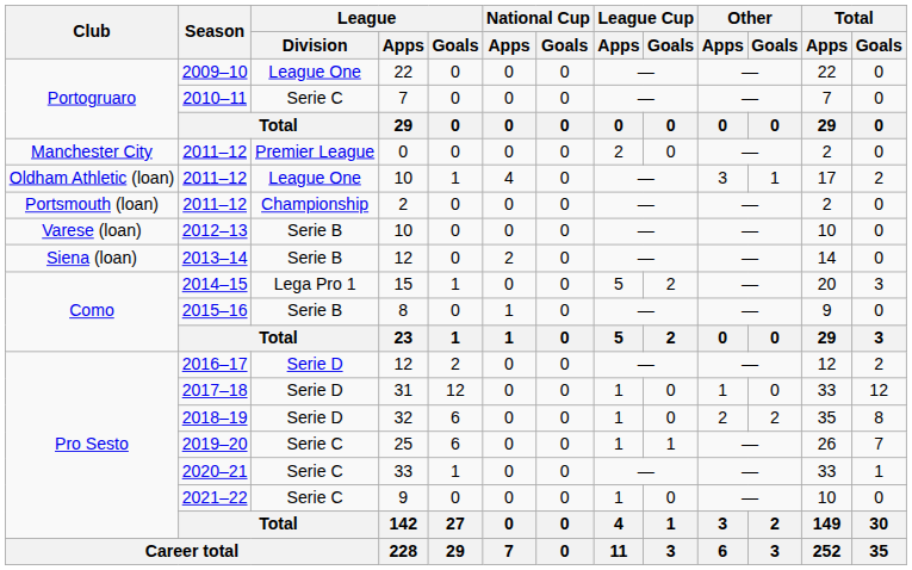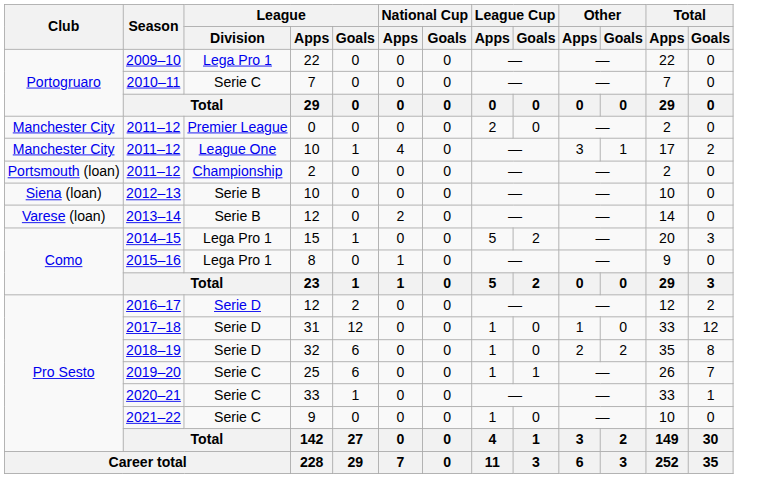 <table class="wikitable" style="text-align:center">
 <tr>
 <th rowspan="2">Club</th>
 <th rowspan="2">Season</th>
 <th colspan="3">League</th>
 <th colspan="2">National Cup</th>
 <th colspan="2">League Cup</th>
 <th colspan="2">Other</th>
 <th colspan="2">Total</th>
 </tr>
 <tr>
 <th>Division</th>
 <th>Apps</th>
 <th>Goals</th>
 <th>Apps</th>
 <th>Goals</th>
 <th>Apps</th>
 <th>Goals</th>
 <th>Apps</th>
 <th>Goals</th>
 <th>Apps</th>
 <th>Goals</th>
 </tr>
 <tr>
 <td rowspan="3"><a href='#'>Portogruaro</a></td>
 <td><a href='#'>2009–10</a></td>
-<td><a href='#'>League One</a></td>
+<td><a href='#'>Lega Pro 1</a></td>
 <td>22</td>
 <td>0</td>
 <td>0</td>
 <td>0</td>
 <td colspan="2">—</td>
 <td colspan="2">—</td>
 <td>22</td>
 <td>0</td>
 </tr>
 <tr>
 <td><a href='#'>2010–11</a></td>
 <td>Serie C</td>
 <td>7</td>
 <td>0</td>
 <td>0</td>
 <td>0</td>
 <td colspan="2">—</td>
 <td colspan="2">—</td>
 <td>7</td>
 <td>0</td>
 </tr>
 <tr>
 <th colspan="2">Total</th>
 <th>29</th>
 <th>0</th>
 <th>0</th>
 <th>0</th>
 <th>0</th>
 <th>0</th>
 <th>0</th>
 <th>0</th>
 <th>29</th>
 <th>0</th>
 </tr>
 <tr>
 <td><a href='#'>Manchester City</a></td>
 <td><a href='#'>2011–12</a></td>
 <td><a href='#'>Premier League</a></td>
 <td>0</td>
 <td>0</td>
 <td>0</td>
 <td>0</td>
 <td>2</td>
 <td>0</td>
 <td colspan="2">—</td>
 <td>2</td>
 <td>0</td>
 </tr>
 <tr>
-<td><a href='#'>Oldham Athletic</a> (loan)</td>
+<td><a href='#'>Manchester City</a></td>
 <td><a href='#'>2011–12</a></td>
 <td><a href='#'>League One</a></td>
 <td>10</td>
 <td>1</td>
 <td>4</td>
 <td>0</td>
 <td colspan="2">—</td>
 <td>3</td>
 <td>1</td>
 <td>17</td>
 <td>2</td>
 </tr>
 <tr>
 <td><a href='#'>Portsmouth</a> (loan)</td>
 <td><a href='#'>2011–12</a></td>
 <td><a href='#'>Championship</a></td>
 <td>2</td>
 <td>0</td>
 <td>0</td>
 <td>0</td>
 <td colspan="2">—</td>
 <td colspan="2">—</td>
 <td>2</td>
 <td>0</td>
 </tr>
 <tr>
-<td><a href='#'>Varese</a> (loan)</td>
+<td><a href='#'>Siena</a> (loan)</td>
 <td><a href='#'>2012–13</a></td>
 <td>Serie B</td>
 <td>10</td>
 <td>0</td>
 <td>0</td>
 <td>0</td>
 <td colspan="2">—</td>
 <td colspan="2">—</td>
 <td>10</td>
 <td>0</td>
 </tr>
 <tr>
-<td><a href='#'>Siena</a> (loan)</td>
+<td><a href='#'>Varese</a> (loan)</td>
 <td><a href='#'>2013–14</a></td>
 <td>Serie B</td>
 <td>12</td>
 <td>0</td>
 <td>2</td>
 <td>0</td>
 <td colspan="2">—</td>
 <td colspan="2">—</td>
 <td>14</td>
 <td>0</td>
 </tr>
 <tr>
 <td rowspan="3"><a href='#'>Como</a></td>
 <td><a href='#'>2014–15</a></td>
 <td>Lega Pro 1</td>
 <td>15</td>
 <td>1</td>
 <td>0</td>
 <td>0</td>
 <td>5</td>
 <td>2</td>
 <td colspan="2">—</td>
 <td>20</td>
 <td>3</td>
 </tr>
 <tr>
 <td><a href='#'>2015–16</a></td>
-<td>Serie B</td>
+<td>Lega Pro 1</td>
 <td>8</td>
 <td>0</td>
 <td>1</td>
 <td>0</td>
 <td colspan="2">—</td>
 <td colspan="2">—</td>
 <td>9</td>
 <td>0</td>
 </tr>
 <tr>
 <th colspan="2">Total</th>
 <th>23</th>
 <th>1</th>
 <th>1</th>
 <th>0</th>
 <th>5</th>
 <th>2</th>
 <th>0</th>
 <th>0</th>
 <th>29</th>
 <th>3</th>
 </tr>
 <tr>
 <td rowspan="7"><a href='#'>Pro Sesto</a></td>
 <td><a href='#'>2016–17</a></td>
 <td><a href='#'>Serie D</a></td>
 <td>12</td>
 <td>2</td>
 <td>0</td>
 <td>0</td>
 <td colspan="2">—</td>
 <td colspan="2">—</td>
 <td>12</td>
 <td>2</td>
 </tr>
 <tr>
 <td><a href='#'>2017–18</a></td>
 <td>Serie D</td>
 <td>31</td>
 <td>12</td>
 <td>0</td>
 <td>0</td>
 <td>1</td>
 <td>0</td>
 <td>1</td>
 <td>0</td>
 <td>33</td>
 <td>12</td>
 </tr>
 <tr>
 <td><a href='#'>2018–19</a></td>
 <td>Serie D</td>
 <td>32</td>
 <td>6</td>
 <td>0</td>
 <td>0</td>
 <td>1</td>
 <td>0</td>
 <td>2</td>
 <td>2</td>
 <td>35</td>
 <td>8</td>
 </tr>
 <tr>
 <td><a href='#'>2019–20</a></td>
 <td>Serie C</td>
 <td>25</td>
 <td>6</td>
 <td>0</td>
 <td>0</td>
 <td>1</td>
 <td>1</td>
 <td colspan="2">—</td>
 <td>26</td>
 <td>7</td>
 </tr>
 <tr>
 <td><a href='#'>2020–21</a></td>
 <td>Serie C</td>
 <td>33</td>
 <td>1</td>
 <td>0</td>
 <td>0</td>
 <td colspan="2">—</td>
 <td colspan="2">—</td>
 <td>33</td>
 <td>1</td>
 </tr>
 <tr>
 <td><a href='#'>2021–22</a></td>
 <td>Serie C</td>
 <td>9</td>
 <td>0</td>
 <td>0</td>
 <td>0</td>
 <td>1</td>
 <td>0</td>
 <td colspan="2">—</td>
 <td>10</td>
 <td>0</td>
 </tr>
 <tr>
 <th colspan="2">Total</th>
 <th>142</th>
 <th>27</th>
 <th>0</th>
 <th>0</th>
 <th>4</th>
 <th>1</th>
 <th>3</th>
 <th>2</th>
 <th>149</th>
 <th>30</th>
 </tr>
 <tr>
 <th colspan="3">Career total</th>
 <th>228</th>
 <th>29</th>
 <th>7</th>
 <th>0</th>
 <th>11</th>
 <th>3</th>
 <th>6</th>
 <th>3</th>
 <th>252</th>
 <th>35</th>
 </tr>
 </table>
